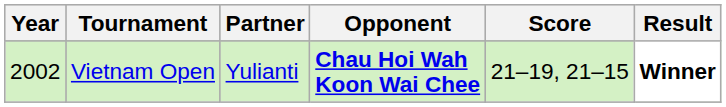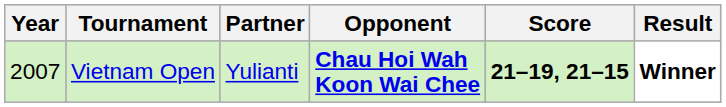 <table class="sortable wikitable" style="font-size: 90%;">
 <tr>
 <th>Year</th>
 <th>Tournament</th>
 <th>Partner</th>
 <th>Opponent</th>
 <th>Score</th>
 <th>Result</th>
 </tr>
 <tr style="background:#D4F1C5">
-<td align="center">2002</td>
+<td align="center">2007</td>
 <td align="left"><a href='#'>Vietnam Open</a></td>
 <td align="left"> <a href='#'>Yulianti</a></td>
 <td align="left"><strong> <a href='#'>Chau Hoi Wah</a> <br>  <a href='#'>Koon Wai Chee</a></strong></td>
-<td align="left">21–19, 21–15</td>
+<td align="left"><strong>21–19, 21–15</strong></td>
 <td style="text-align:left; background:white"> <strong>Winner</strong></td>
 </tr>
 </table>
